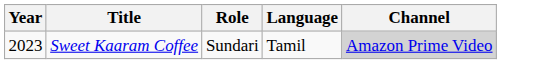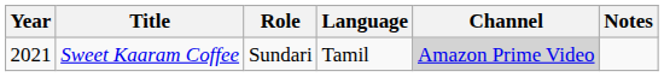 <table class="wikitable">
 <tr>
 <th scope="col">Year</th>
 <th scope="col">Title</th>
 <th scope="col">Role</th>
 <th scope="col">Language</th>
 <th scope="col">Channel</th>
+<th scope="col" class="unsortable">Notes</th>
 </tr>
 <tr>
-<td>2023</td>
+<td>2021</td>
 <td><em><a href='#'>Sweet Kaaram Coffee</a></em></td>
 <td>Sundari</td>
 <td>Tamil</td>
 <td style="background: lightgrey;"><a href='#'>Amazon Prime Video</a></td>
+<td></td>
 </tr>
 </table>
